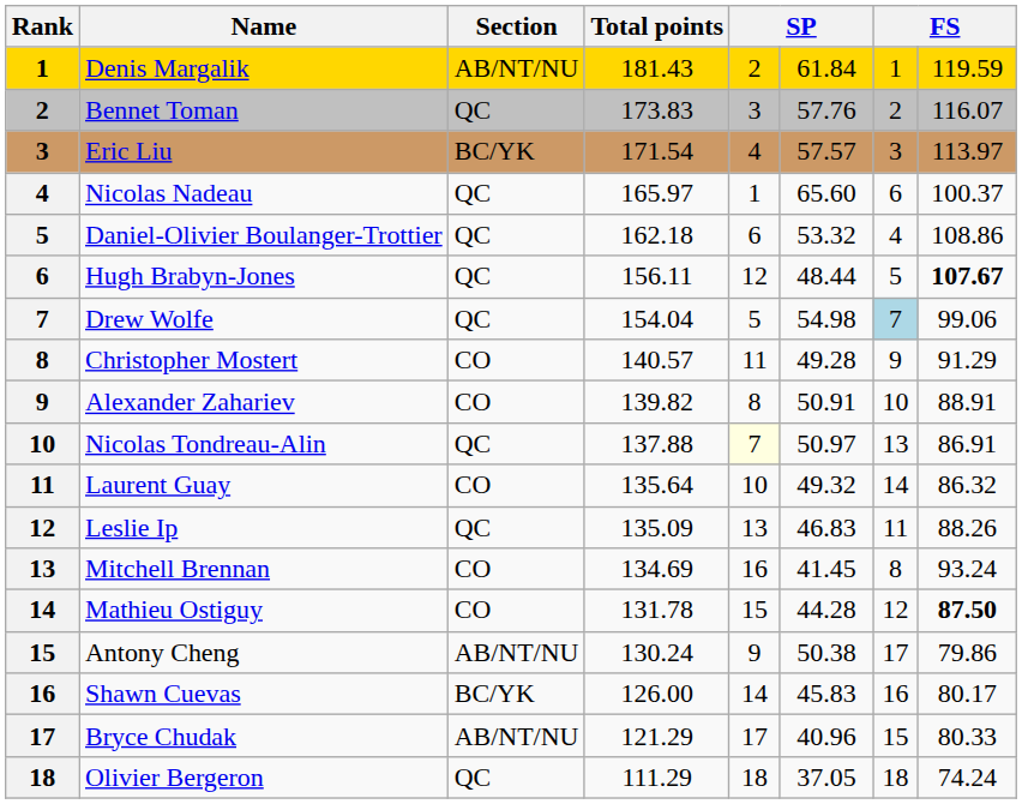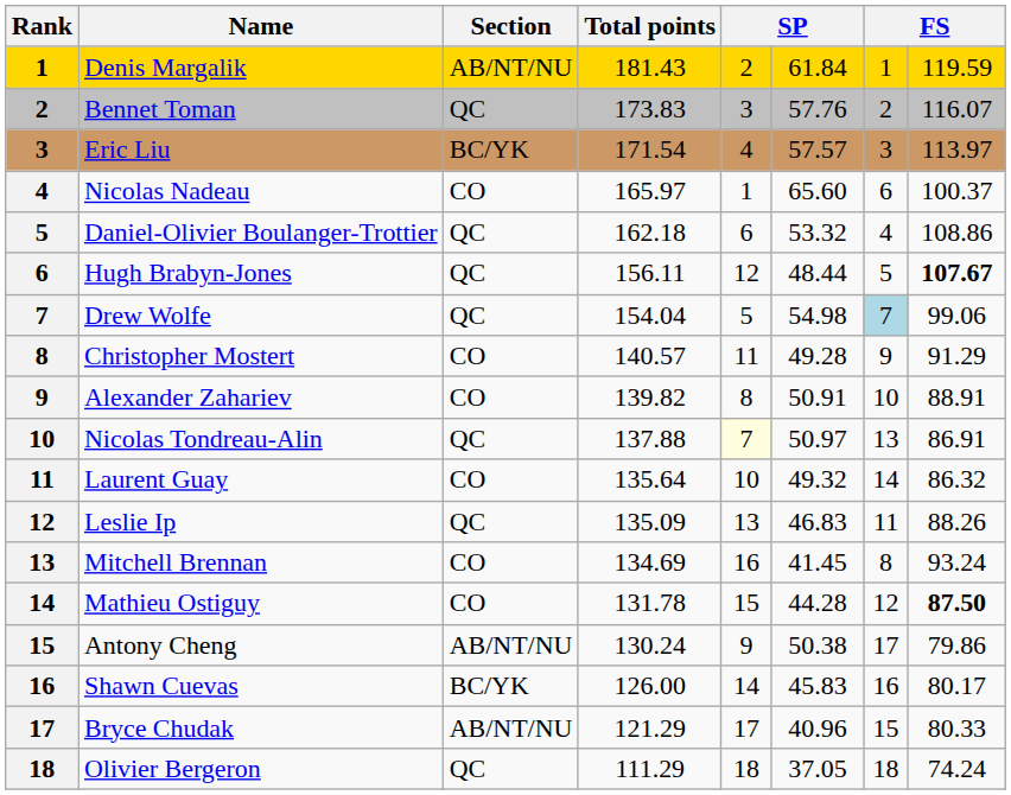 <table class="wikitable sortable">
 <tr>
 <th>Rank</th>
 <th>Name</th>
 <th>Section</th>
 <th>Total points</th>
 <th colspan="2" width="80px"><a href='#'>SP</a></th>
 <th colspan="2" width="80px"><a href='#'>FS</a></th>
 </tr>
 <tr bgcolor="gold">
 <td align="center"><strong>1</strong></td>
 <td><a href='#'>Denis Margalik</a></td>
 <td>AB/NT/NU</td>
 <td align="center">181.43</td>
 <td align="center">2</td>
 <td align="center">61.84</td>
 <td align="center">1</td>
 <td align="center">119.59</td>
 </tr>
 <tr bgcolor="silver">
 <td align="center"><strong>2</strong></td>
 <td><a href='#'>Bennet Toman</a></td>
 <td>QC</td>
 <td align="center">173.83</td>
 <td align="center">3</td>
 <td align="center">57.76</td>
 <td align="center">2</td>
 <td align="center">116.07</td>
 </tr>
 <tr bgcolor="cc9966">
 <td align="center"><strong>3</strong></td>
 <td><a href='#'>Eric Liu</a></td>
 <td>BC/YK</td>
 <td align="center">171.54</td>
 <td align="center">4</td>
 <td align="center">57.57</td>
 <td align="center">3</td>
 <td align="center">113.97</td>
 </tr>
 <tr>
 <th>4</th>
 <td><a href='#'>Nicolas Nadeau</a></td>
-<td>QC</td>
+<td>CO</td>
 <td align="center">165.97</td>
 <td align="center">1</td>
 <td align="center">65.60</td>
 <td align="center">6</td>
 <td align="center">100.37</td>
 </tr>
 <tr>
 <th>5</th>
 <td><a href='#'>Daniel-Olivier Boulanger-Trottier</a></td>
 <td>QC</td>
 <td align="center">162.18</td>
 <td align="center">6</td>
 <td align="center">53.32</td>
 <td align="center">4</td>
 <td align="center">108.86</td>
 </tr>
 <tr>
 <th>6</th>
 <td><a href='#'>Hugh Brabyn-Jones</a></td>
 <td>QC</td>
 <td align="center">156.11</td>
 <td align="center">12</td>
 <td align="center">48.44</td>
 <td align="center">5</td>
 <td align="center"><strong>107.67</strong></td>
 </tr>
 <tr>
 <th>7</th>
 <td><a href='#'>Drew Wolfe</a></td>
 <td>QC</td>
 <td align="center">154.04</td>
 <td align="center">5</td>
 <td align="center">54.98</td>
 <td align="center" style="background: lightblue;">7</td>
 <td align="center">99.06</td>
 </tr>
 <tr>
 <th>8</th>
 <td><a href='#'>Christopher Mostert</a></td>
 <td>CO</td>
 <td align="center">140.57</td>
 <td align="center">11</td>
 <td align="center">49.28</td>
 <td align="center">9</td>
 <td align="center">91.29</td>
 </tr>
 <tr>
 <th>9</th>
 <td><a href='#'>Alexander Zahariev</a></td>
 <td>CO</td>
 <td align="center">139.82</td>
 <td align="center">8</td>
 <td align="center">50.91</td>
 <td align="center">10</td>
 <td align="center">88.91</td>
 </tr>
 <tr>
 <th>10</th>
 <td><a href='#'>Nicolas Tondreau-Alin</a></td>
 <td>QC</td>
 <td align="center">137.88</td>
 <td align="center" style="background: lightyellow;">7</td>
 <td align="center">50.97</td>
 <td align="center">13</td>
 <td align="center">86.91</td>
 </tr>
 <tr>
 <th>11</th>
 <td><a href='#'>Laurent Guay</a></td>
 <td>CO</td>
 <td align="center">135.64</td>
 <td align="center">10</td>
 <td align="center">49.32</td>
 <td align="center">14</td>
 <td align="center">86.32</td>
 </tr>
 <tr>
 <th>12</th>
 <td><a href='#'>Leslie Ip</a></td>
 <td>QC</td>
 <td align="center">135.09</td>
 <td align="center">13</td>
 <td align="center">46.83</td>
 <td align="center">11</td>
 <td align="center">88.26</td>
 </tr>
 <tr>
 <th>13</th>
 <td><a href='#'>Mitchell Brennan</a></td>
 <td>CO</td>
 <td align="center">134.69</td>
 <td align="center">16</td>
 <td align="center">41.45</td>
 <td align="center">8</td>
 <td align="center">93.24</td>
 </tr>
 <tr>
 <th>14</th>
 <td><a href='#'>Mathieu Ostiguy</a></td>
 <td>CO</td>
 <td align="center">131.78</td>
 <td align="center">15</td>
 <td align="center">44.28</td>
 <td align="center">12</td>
 <td align="center"><strong>87.50</strong></td>
 </tr>
 <tr>
 <th>15</th>
 <td>Antony Cheng</td>
 <td>AB/NT/NU</td>
 <td align="center">130.24</td>
 <td align="center">9</td>
 <td align="center">50.38</td>
 <td align="center">17</td>
 <td align="center">79.86</td>
 </tr>
 <tr>
 <th>16</th>
 <td><a href='#'>Shawn Cuevas</a></td>
 <td>BC/YK</td>
 <td align="center">126.00</td>
 <td align="center">14</td>
 <td align="center">45.83</td>
 <td align="center">16</td>
 <td align="center">80.17</td>
 </tr>
 <tr>
 <th>17</th>
 <td><a href='#'>Bryce Chudak</a></td>
 <td>AB/NT/NU</td>
 <td align="center">121.29</td>
 <td align="center">17</td>
 <td align="center">40.96</td>
 <td align="center">15</td>
 <td align="center">80.33</td>
 </tr>
 <tr>
 <th>18</th>
 <td><a href='#'>Olivier Bergeron</a></td>
 <td>QC</td>
 <td align="center">111.29</td>
 <td align="center">18</td>
 <td align="center">37.05</td>
 <td align="center">18</td>
 <td align="center">74.24</td>
 </tr>
 </table>
